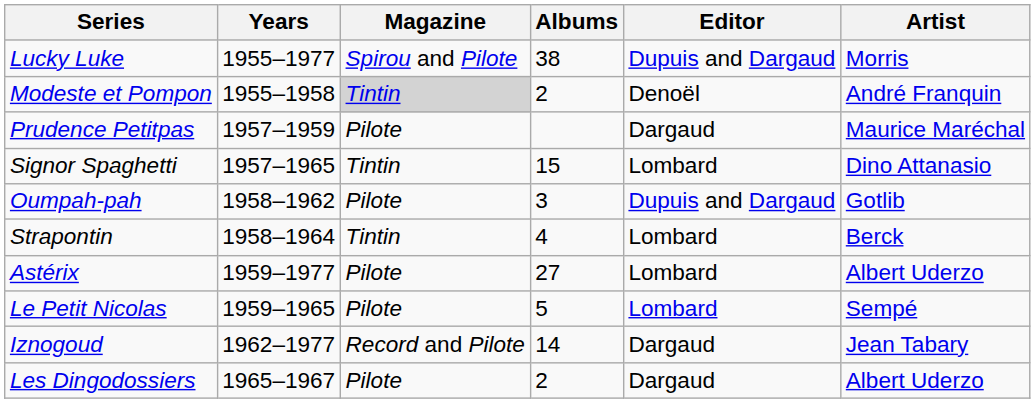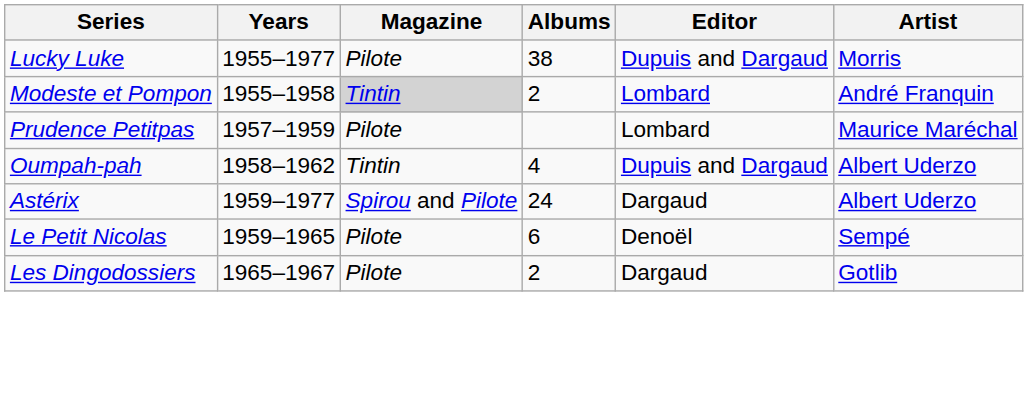 <table class="wikitable" id="noveltable">
 <tr>
 <th>Series</th>
 <th>Years</th>
 <th>Magazine</th>
 <th>Albums</th>
 <th>Editor</th>
 <th>Artist</th>
 </tr>
 <tr style="text-align:left;">
 <td><em><a href='#'>Lucky Luke</a></em></td>
 <td>1955–1977</td>
-<td><em><a href='#'>Spirou</a></em> and <em><a href='#'>Pilote</a></em></td>
+<td><em>Pilote</em></td>
 <td>38</td>
 <td><a href='#'>Dupuis</a> and <a href='#'>Dargaud</a></td>
 <td><a href='#'>Morris</a></td>
 </tr>
 <tr>
 <td><em><a href='#'>Modeste et Pompon</a></em></td>
 <td>1955–1958</td>
 <td style="background: lightgrey;"><em><a href='#'>Tintin</a></em></td>
 <td>2</td>
-<td>Denoël</td>
+<td><a href='#'>Lombard</a></td>
 <td><a href='#'>André Franquin</a></td>
 </tr>
 <tr>
 <td><em><a href='#'>Prudence Petitpas</a></em></td>
 <td>1957–1959</td>
 <td><em>Pilote</em></td>
 <td></td>
-<td>Dargaud</td>
+<td>Lombard</td>
 <td><a href='#'>Maurice Maréchal</a></td>
-</tr>
-<tr>
-<td><em>Signor Spaghetti</em></td>
-<td>1957–1965</td>
-<td><em>Tintin</em></td>
-<td>15</td>
-<td>Lombard</td>
-<td><a href='#'>Dino Attanasio</a></td>
 </tr>
 <tr>
 <td><em><a href='#'>Oumpah-pah</a></em></td>
 <td>1958–1962</td>
-<td><em>Pilote</em></td>
-<td>3</td>
-<td><a href='#'>Dupuis</a> and <a href='#'>Dargaud</a></td>
-<td><a href='#'>Gotlib</a></td>
-</tr>
-<tr>
-<td><em>Strapontin</em></td>
-<td>1958–1964</td>
 <td><em>Tintin</em></td>
 <td>4</td>
-<td>Lombard</td>
-<td><a href='#'>Berck</a></td>
+<td><a href='#'>Dupuis</a> and <a href='#'>Dargaud</a></td>
+<td><a href='#'>Albert Uderzo</a></td>
 </tr>
 <tr>
 <td><em><a href='#'>Astérix</a></em></td>
 <td>1959–1977</td>
-<td><em>Pilote</em></td>
-<td>27</td>
-<td>Lombard</td>
+<td><em><a href='#'>Spirou</a></em> and <em><a href='#'>Pilote</a></em></td>
+<td>24</td>
+<td>Dargaud</td>
 <td><a href='#'>Albert Uderzo</a></td>
 </tr>
 <tr>
 <td><em><a href='#'>Le Petit Nicolas</a></em></td>
 <td>1959–1965</td>
 <td><em>Pilote</em></td>
-<td>5</td>
-<td><a href='#'>Lombard</a></td>
+<td>6</td>
+<td>Denoël</td>
 <td><a href='#'>Sempé</a></td>
-</tr>
-<tr>
-<td><em><a href='#'>Iznogoud</a></em></td>
-<td>1962–1977</td>
-<td><em>Record</em> and <em>Pilote</em></td>
-<td>14</td>
-<td>Dargaud</td>
-<td><a href='#'>Jean Tabary</a></td>
 </tr>
 <tr>
 <td><em><a href='#'>Les Dingodossiers</a></em></td>
 <td>1965–1967</td>
 <td><em>Pilote</em></td>
 <td>2</td>
 <td>Dargaud</td>
-<td><a href='#'>Albert Uderzo</a></td>
+<td><a href='#'>Gotlib</a></td>
 </tr>
 </table>
